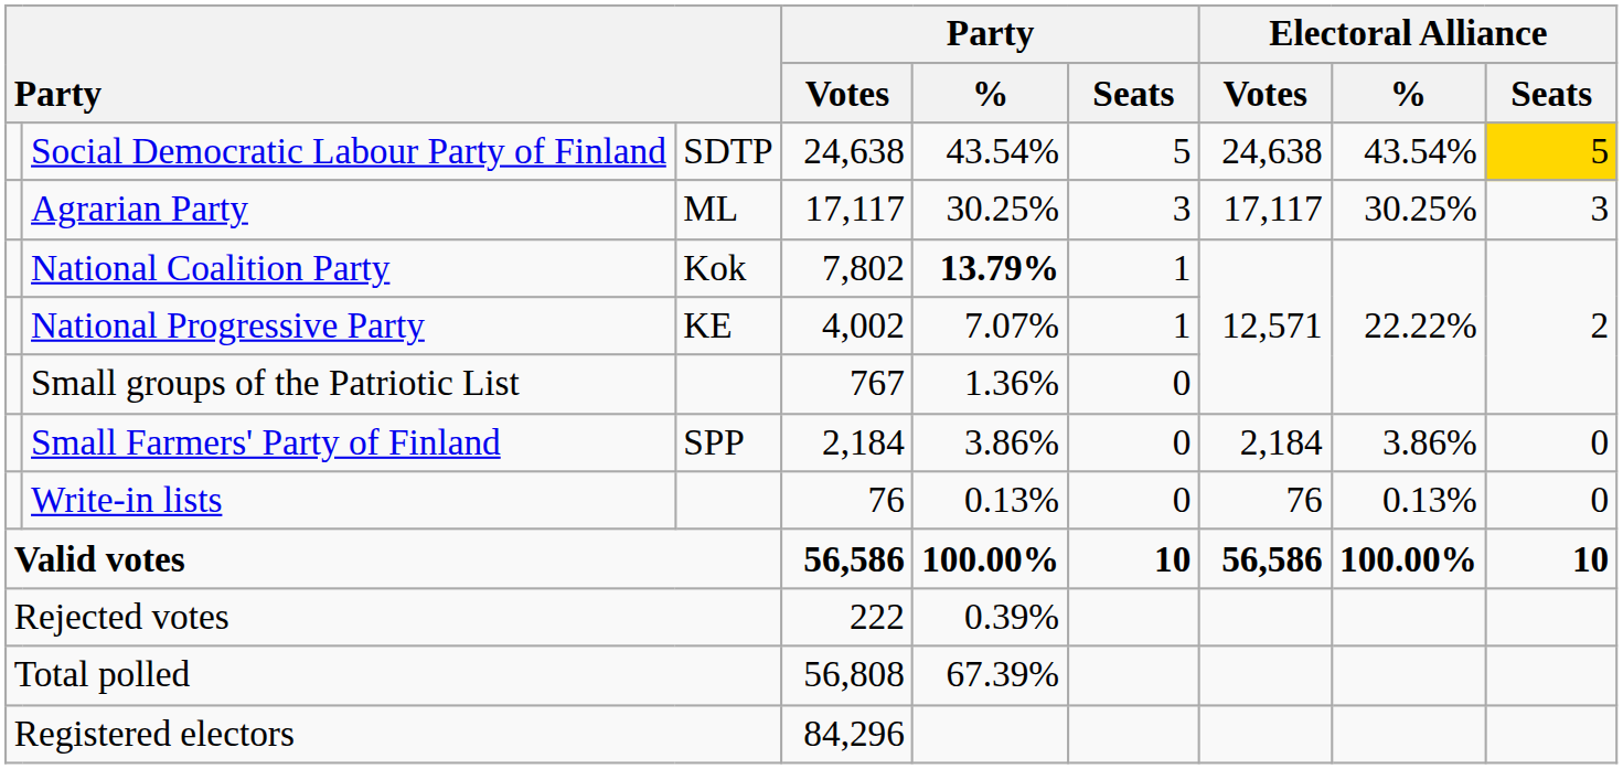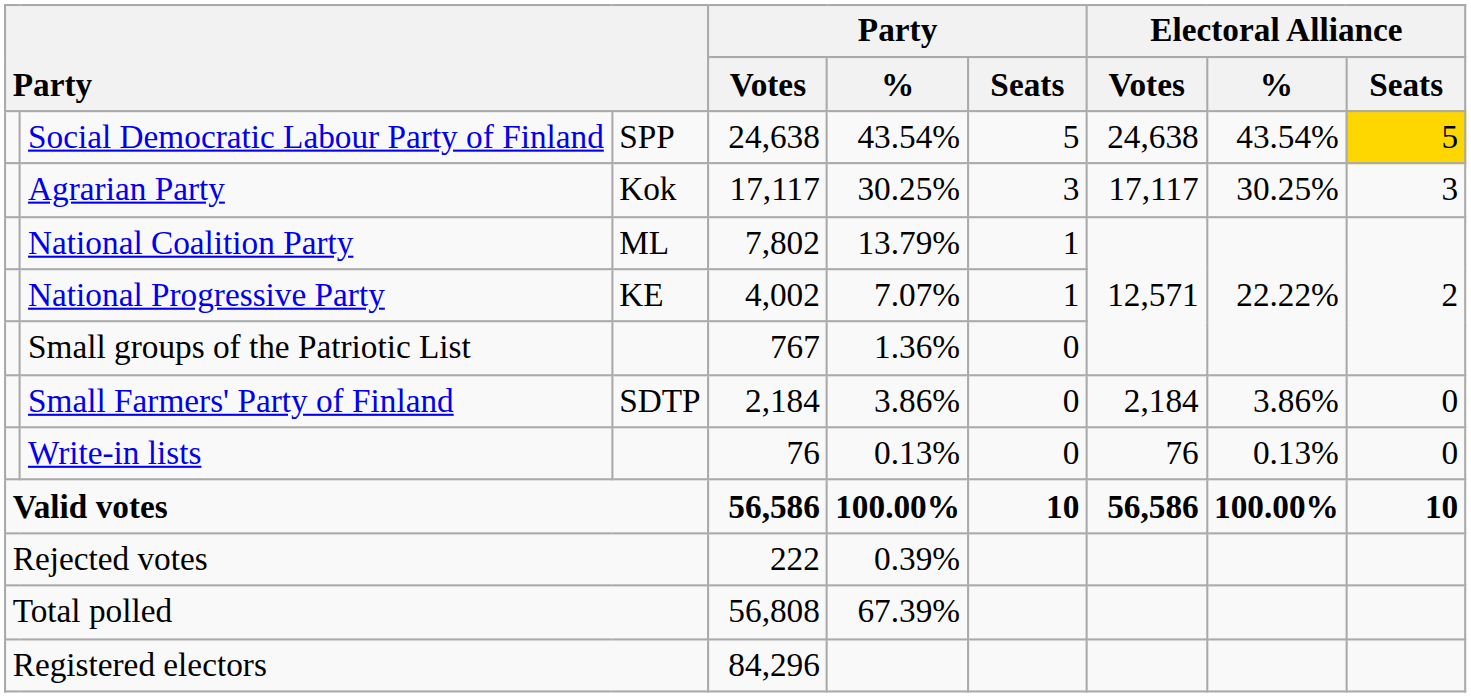 <table class="wikitable" border="1" style="text-align:right;">
 <tr>
 <th style="text-align:left;" valign=bottom rowspan=2 colspan=3>Party</th>
 <th colspan=3>Party</th>
 <th colspan=3>Electoral Alliance</th>
 </tr>
 <tr>
 <th align=center valign=bottom width="50">Votes</th>
 <th align=center valign=bottom width="50">%</th>
 <th align=center valign=bottom width="50">Seats</th>
 <th align=center valign=bottom width="50">Votes</th>
 <th align=center valign=bottom width="50">%</th>
 <th align=center valign=bottom width="50">Seats</th>
 </tr>
 <tr>
 <td></td>
 <td align=left style="white-space: nowrap;"><a href='#'>Social Democratic Labour Party of Finland</a></td>
-<td align=left>SDTP</td>
+<td align=left>SPP</td>
 <td>24,638</td>
 <td>43.54%</td>
 <td>5</td>
 <td>24,638</td>
 <td>43.54%</td>
 <td style="background: gold;">5</td>
 </tr>
 <tr>
 <td></td>
 <td align=left><a href='#'>Agrarian Party</a></td>
-<td align=left>ML</td>
+<td align=left>Kok</td>
 <td>17,117</td>
 <td>30.25%</td>
 <td>3</td>
 <td>17,117</td>
 <td>30.25%</td>
 <td>3</td>
 </tr>
 <tr>
 <td></td>
 <td align=left><a href='#'>National Coalition Party</a></td>
-<td align=left>Kok</td>
+<td align=left>ML</td>
 <td>7,802</td>
-<td><strong>13.79%</strong></td>
+<td>13.79%</td>
 <td>1</td>
 <td rowspan=3>12,571</td>
 <td rowspan=3>22.22%</td>
 <td rowspan=3>2</td>
 </tr>
 <tr>
 <td></td>
 <td align=left><a href='#'>National Progressive Party</a></td>
 <td align=left>KE</td>
 <td>4,002</td>
 <td>7.07%</td>
 <td>1</td>
 </tr>
 <tr>
 <td></td>
 <td align=left>Small groups of the Patriotic List</td>
 <td align=left></td>
 <td>767</td>
 <td>1.36%</td>
 <td>0</td>
 </tr>
 <tr>
 <td></td>
 <td align=left><a href='#'>Small Farmers' Party of Finland</a></td>
-<td align=left>SPP</td>
+<td align=left>SDTP</td>
 <td>2,184</td>
 <td>3.86%</td>
 <td>0</td>
 <td>2,184</td>
 <td>3.86%</td>
 <td>0</td>
 </tr>
 <tr>
 <td></td>
 <td align=left><a href='#'>Write-in lists</a></td>
 <td align=left></td>
 <td>76</td>
 <td>0.13%</td>
 <td>0</td>
 <td>76</td>
 <td>0.13%</td>
 <td>0</td>
 </tr>
 <tr style="font-weight:bold">
 <td align=left colspan=3>Valid votes</td>
 <td>56,586</td>
 <td>100.00%</td>
 <td>10</td>
 <td>56,586</td>
 <td>100.00%</td>
 <td>10</td>
 </tr>
 <tr>
 <td align=left colspan=3>Rejected votes</td>
 <td>222</td>
 <td>0.39%</td>
 <td></td>
 <td></td>
 <td></td>
 <td></td>
 </tr>
 <tr>
 <td align=left colspan=3>Total polled</td>
 <td>56,808</td>
 <td>67.39%</td>
 <td></td>
 <td></td>
 <td></td>
 <td></td>
 </tr>
 <tr>
 <td align=left colspan=3>Registered electors</td>
 <td>84,296</td>
 <td></td>
 <td></td>
 <td></td>
 <td></td>
 <td></td>
 </tr>
 </table>
